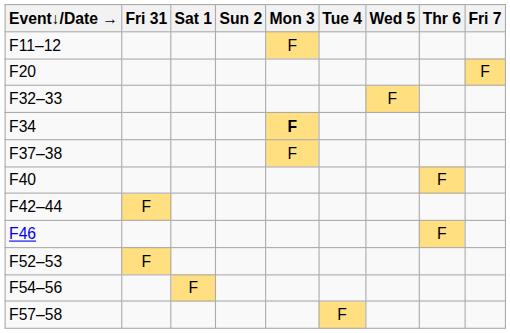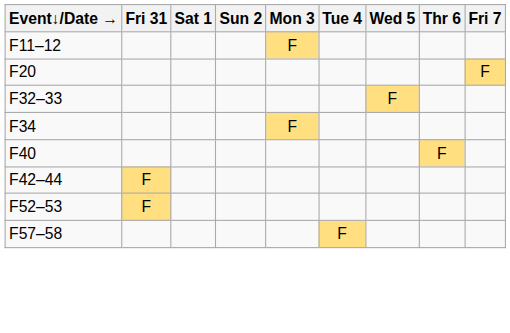 <table class="wikitable" style="margin:0.5em auto; font-size:90%; line-height:1.25em;">
 <tr align="center">
 <th>Event↓/Date →</th>
 <th>Fri 31</th>
 <th>Sat 1</th>
 <th>Sun 2</th>
 <th>Mon 3</th>
 <th>Tue 4</th>
 <th>Wed 5</th>
 <th>Thr 6</th>
 <th>Fri 7</th>
 </tr>
 <tr align="center">
 <td align="left">F11–12</td>
 <td></td>
 <td></td>
 <td></td>
 <td bgcolor="#FFDF80">F</td>
 <td></td>
 <td></td>
 <td></td>
 <td></td>
 </tr>
 <tr align="center">
 <td align="left">F20</td>
 <td></td>
 <td></td>
 <td></td>
 <td></td>
 <td></td>
 <td></td>
 <td></td>
 <td bgcolor="#FFDF80">F</td>
 </tr>
 <tr align="center">
 <td align="left">F32–33</td>
 <td></td>
 <td></td>
 <td></td>
 <td></td>
 <td></td>
 <td bgcolor="#FFDF80">F</td>
 <td></td>
 <td></td>
 </tr>
 <tr align="center">
 <td align="left">F34</td>
 <td></td>
 <td></td>
 <td></td>
-<td bgcolor="#FFDF80"><strong>F</strong></td>
-<td></td>
-<td></td>
-<td></td>
-<td></td>
-</tr>
-<tr align="center">
-<td align="left">F37–38</td>
-<td></td>
-<td></td>
-<td></td>
 <td bgcolor="#FFDF80">F</td>
 <td></td>
 <td></td>
 <td></td>
 <td></td>
 </tr>
 <tr align="center">
 <td align="left">F40</td>
 <td></td>
 <td></td>
 <td></td>
 <td></td>
 <td></td>
 <td></td>
 <td bgcolor="#FFDF80">F</td>
 <td></td>
 </tr>
 <tr align="center">
 <td align="left">F42–44</td>
 <td bgcolor="#FFDF80">F</td>
 <td></td>
 <td></td>
 <td></td>
 <td></td>
 <td></td>
 <td></td>
 <td></td>
 </tr>
 <tr align="center">
-<td align="left"><a href='#'>F46</a></td>
-<td></td>
-<td></td>
-<td></td>
-<td></td>
-<td></td>
-<td></td>
-<td bgcolor="#FFDF80">F</td>
-<td></td>
-</tr>
-<tr align="center">
 <td align="left">F52–53</td>
 <td bgcolor="#FFDF80">F</td>
 <td></td>
-<td></td>
-<td></td>
-<td></td>
-<td></td>
-<td></td>
-<td></td>
-</tr>
-<tr align="center">
-<td align="left">F54–56</td>
-<td></td>
-<td bgcolor="#FFDF80">F</td>
 <td></td>
 <td></td>
 <td></td>
 <td></td>
 <td></td>
 <td></td>
 </tr>
 <tr align="center">
 <td align="left">F57–58</td>
 <td></td>
 <td></td>
 <td></td>
 <td></td>
 <td bgcolor="#FFDF80">F</td>
 <td></td>
 <td></td>
 <td></td>
 </tr>
 </table>
